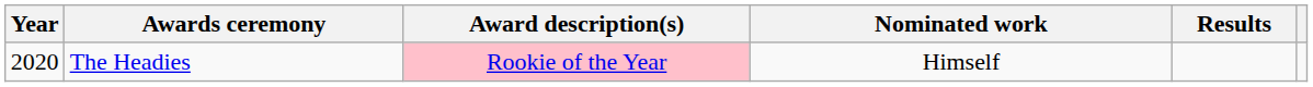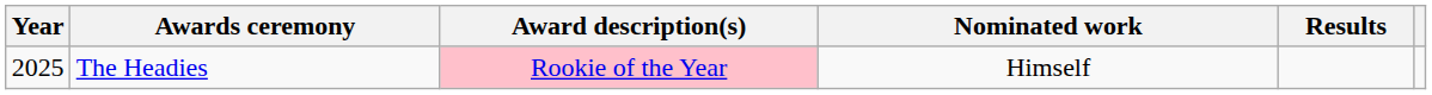 <table class="wikitable">
 <tr>
 <th>Year</th>
 <th width="250">Awards ceremony</th>
 <th width="250">Award description(s)</th>
 <th width="315">Nominated work</th>
 <th width="80">Results</th>
 <th></th>
 </tr>
 <tr>
-<td rowspan=1>2020</td>
+<td rowspan=1>2025</td>
 <td><a href='#'>The Headies</a></td>
 <td style="background: pink; text-align:center;"><a href='#'>Rookie of the Year</a></td>
 <td style="text-align:center;">Himself</td>
 <td></td>
 <td></td>
 </tr>
 </table>
